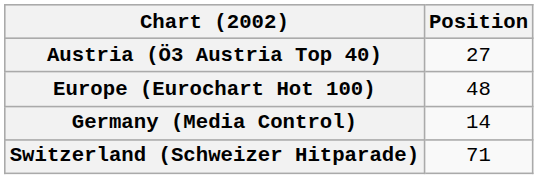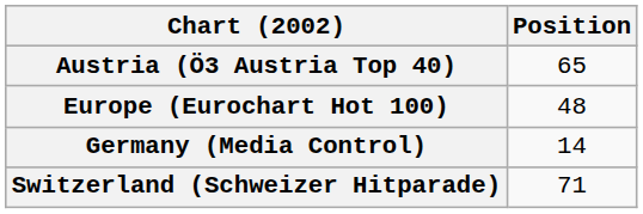 <table class="wikitable sortable plainrowheaders" style="text-align:center">
 <tr>
 <th scope="col">Chart (2002)</th>
 <th scope="col">Position</th>
 </tr>
 <tr>
 <th scope="row">Austria (Ö3 Austria Top 40)</th>
-<td>27</td>
+<td>65</td>
 </tr>
 <tr>
 <th scope="row">Europe (Eurochart Hot 100)</th>
 <td>48</td>
 </tr>
 <tr>
 <th scope="row">Germany (Media Control)</th>
 <td>14</td>
 </tr>
 <tr>
 <th scope="row">Switzerland (Schweizer Hitparade)</th>
 <td>71</td>
 </tr>
 </table>
